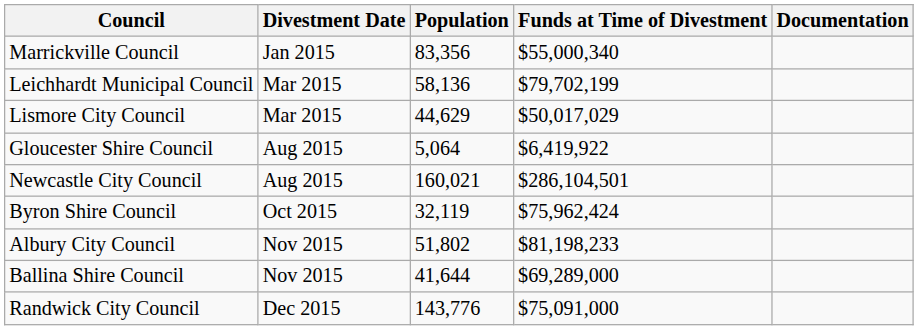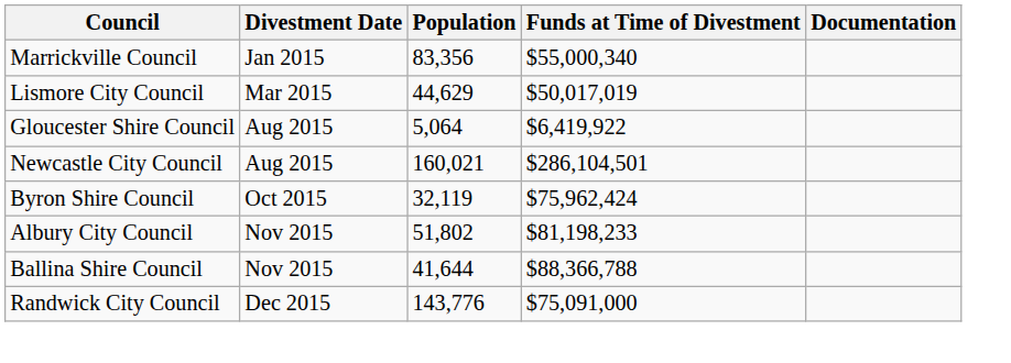 <table class="wikitable">
 <tr>
 <th>Council</th>
 <th>Divestment Date</th>
 <th>Population</th>
 <th>Funds at Time of Divestment</th>
 <th>Documentation</th>
 </tr>
 <tr>
 <td>Marrickville Council</td>
 <td>Jan 2015</td>
 <td>83,356</td>
 <td>$55,000,340</td>
 <td></td>
 </tr>
 <tr>
-<td>Leichhardt Municipal Council</td>
-<td>Mar 2015</td>
-<td>58,136</td>
-<td>$79,702,199</td>
-<td></td>
-</tr>
-<tr>
 <td>Lismore City Council</td>
 <td>Mar 2015</td>
 <td>44,629</td>
-<td>$50,017,029</td>
+<td>$50,017,019</td>
 <td></td>
 </tr>
 <tr>
 <td>Gloucester Shire Council</td>
 <td>Aug 2015</td>
 <td>5,064</td>
 <td>$6,419,922</td>
 <td></td>
 </tr>
 <tr>
 <td>Newcastle City Council</td>
 <td>Aug 2015</td>
 <td>160,021</td>
 <td>$286,104,501</td>
 <td></td>
 </tr>
 <tr>
 <td>Byron Shire Council</td>
 <td>Oct 2015</td>
 <td>32,119</td>
 <td>$75,962,424</td>
 <td></td>
 </tr>
 <tr>
 <td>Albury City Council</td>
 <td>Nov 2015</td>
 <td>51,802</td>
 <td>$81,198,233</td>
 <td></td>
 </tr>
 <tr>
 <td>Ballina Shire Council</td>
 <td>Nov 2015</td>
 <td>41,644</td>
-<td>$69,289,000</td>
+<td>$88,366,788</td>
 <td></td>
 </tr>
 <tr>
 <td>Randwick City Council</td>
 <td>Dec 2015</td>
 <td>143,776</td>
 <td>$75,091,000</td>
 <td></td>
 </tr>
 </table>
